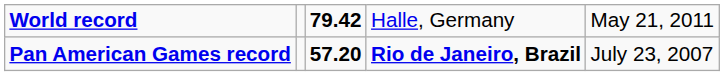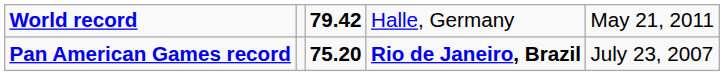 <table class="wikitable">
 <tr>
 <td><strong><a href='#'>World record</a></strong></td>
 <td></td>
 <td><strong>79.42</strong></td>
 <td><a href='#'>Halle</a>, Germany</td>
 <td>May 21, 2011</td>
 </tr>
 <tr>
 <td><strong><a href='#'>Pan American Games record</a></strong></td>
 <td></td>
-<td><strong>57.20</strong></td>
+<td><strong>75.20</strong></td>
 <td><strong><a href='#'>Rio de Janeiro</a>, Brazil</strong></td>
 <td>July 23, 2007</td>
 </tr>
 </table>
